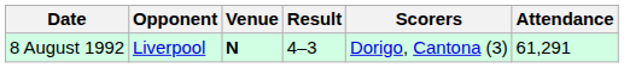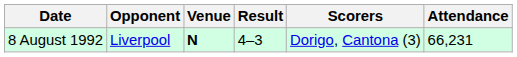 <table class="wikitable">
 <tr>
 <th>Date</th>
 <th>Opponent</th>
 <th>Venue</th>
 <th>Result</th>
 <th>Scorers</th>
 <th>Attendance</th>
 </tr>
 <tr style="background-color: #d0ffe3;">
 <td>8 August 1992</td>
 <td><a href='#'>Liverpool</a></td>
 <td><strong>N</strong></td>
 <td>4–3</td>
 <td><a href='#'>Dorigo</a>, <a href='#'>Cantona</a> (3)</td>
-<td>61,291</td>
+<td>66,231</td>
 </tr>
 </table>
